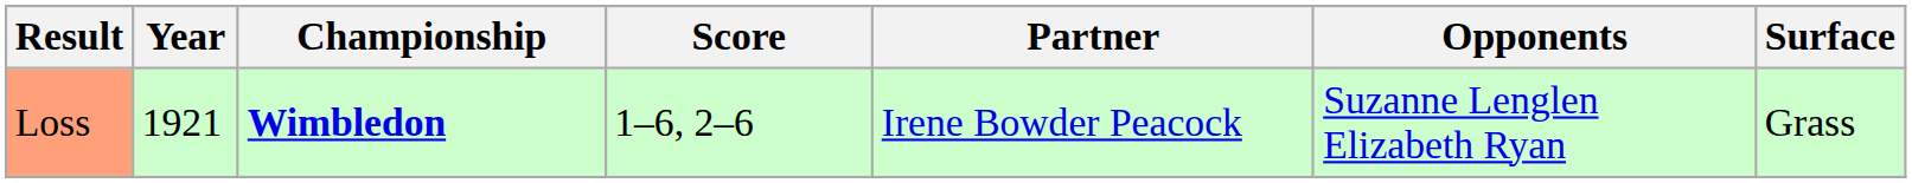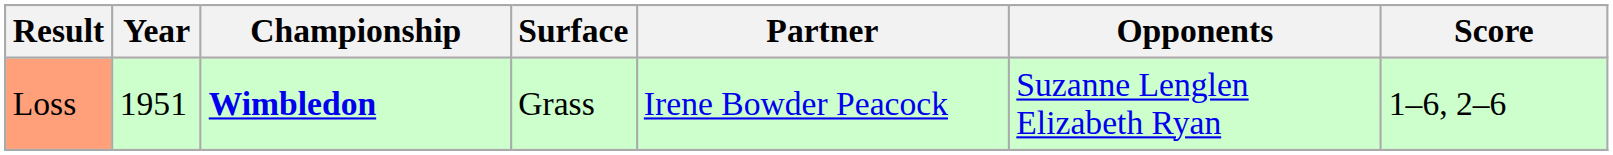 <table class="sortable wikitable">
 <tr>
 <th style="width:40px">Result</th>
 <th style="width:35px">Year</th>
 <th style="width:140px">Championship</th>
-<th style="width:100px" class="unsortable">Score</th>
+<th style="width:50px">Surface</th>
 <th style="width:170px">Partner</th>
 <th style="width:170px">Opponents</th>
-<th style="width:50px">Surface</th>
+<th style="width:100px" class="unsortable">Score</th>
 </tr>
 <tr style="background:#cfc;">
 <td style="background:#ffa07a;">Loss</td>
-<td>1921</td>
+<td>1951</td>
 <td><strong><a href='#'>Wimbledon</a></strong></td>
-<td>1–6, 2–6</td>
+<td>Grass</td>
 <td> <a href='#'>Irene Bowder Peacock</a></td>
 <td> <a href='#'>Suzanne Lenglen</a><br> <a href='#'>Elizabeth Ryan</a></td>
-<td>Grass</td>
+<td>1–6, 2–6</td>
 </tr>
 </table>
